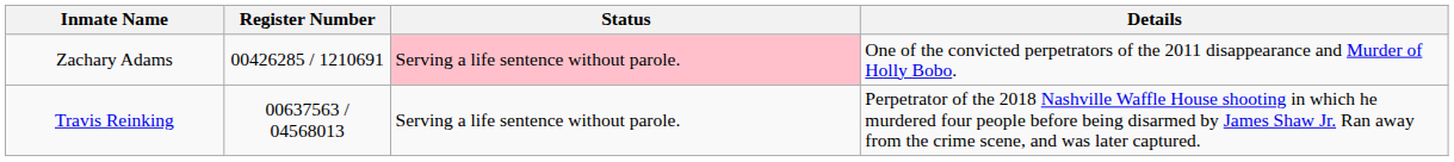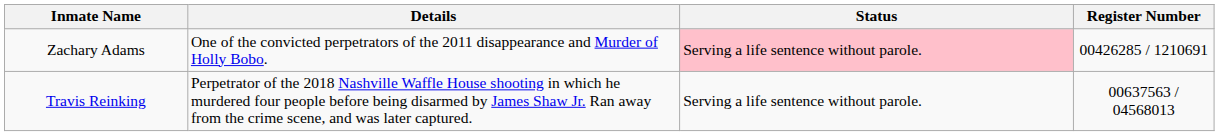 <table class="wikitable sortable">
 <tr>
 <th width=13%>Inmate Name</th>
+<th width=35%>Details</th>
+<th width=28%>Status</th>
 <th width=10%>Register Number</th>
-<th width=28%>Status</th>
-<th width=35%>Details</th>
 </tr>
 <tr>
 <td style="text-align:center;">Zachary Adams</td>
+<td>One of the convicted perpetrators of the 2011 disappearance and <a href='#'>Murder of Holly Bobo</a>.</td>
+<td style="background: pink;">Serving a life sentence without parole.</td>
 <td style="text-align:center;">00426285 / 1210691</td>
-<td style="background: pink;">Serving a life sentence without parole.</td>
-<td>One of the convicted perpetrators of the 2011 disappearance and <a href='#'>Murder of Holly Bobo</a>.</td>
 </tr>
 <tr>
 <td style="text-align:center;"><a href='#'>Travis Reinking</a></td>
+<td>Perpetrator of the 2018 <a href='#'>Nashville Waffle House shooting</a> in which he murdered four people before being disarmed by <a href='#'>James Shaw Jr.</a> Ran away from the crime scene, and was later captured.</td>
+<td>Serving a life sentence without parole.</td>
 <td style="text-align:center;">00637563 / 04568013</td>
-<td>Serving a life sentence without parole.</td>
-<td>Perpetrator of the 2018 <a href='#'>Nashville Waffle House shooting</a> in which he murdered four people before being disarmed by <a href='#'>James Shaw Jr.</a> Ran away from the crime scene, and was later captured.</td>
 </tr>
 </table>
